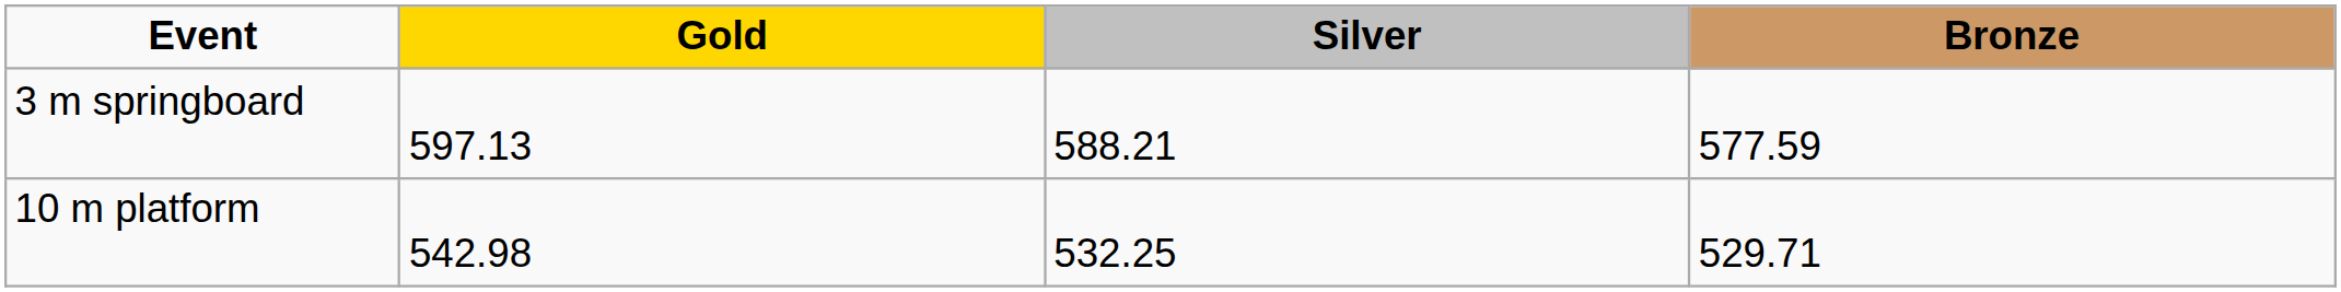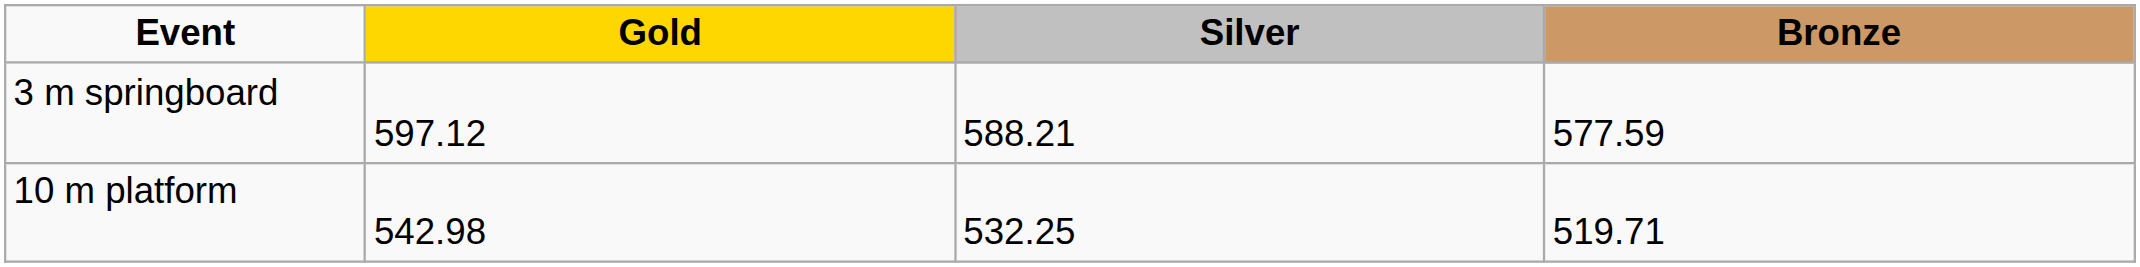 <table class="wikitable" style="text-align:left">
 <tr align="center">
 <td width=150><strong>Event</strong></td>
 <td width=250 bgcolor=gold><strong>Gold</strong></td>
 <td width=250 bgcolor=silver><strong>Silver</strong></td>
 <td width=250 bgcolor=CC9966><strong>Bronze</strong></td>
 </tr>
 <tr valign="top">
 <td>3 m springboard<br><div></div></td>
-<td><br> 597.13</td>
+<td><br> 597.12</td>
 <td> <br>588.21</td>
 <td><br> 577.59</td>
 </tr>
 <tr valign="top">
 <td>10 m platform<br><div></div></td>
 <td><br>542.98</td>
 <td> <br> 532.25</td>
-<td><br> 529.71</td>
+<td><br> 519.71</td>
 </tr>
 </table>
